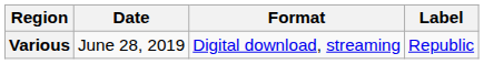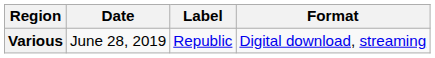 <table class="wikitable plainrowheaders">
 <tr>
 <th>Region</th>
 <th>Date</th>
+<th>Label</th>
 <th>Format</th>
-<th>Label</th>
 </tr>
 <tr>
 <th scope="row">Various</th>
 <td>June 28, 2019</td>
+<td><a href='#'>Republic</a></td>
 <td><a href='#'>Digital download</a>, <a href='#'>streaming</a></td>
-<td><a href='#'>Republic</a></td>
 </tr>
 </table>
